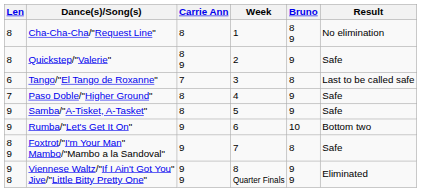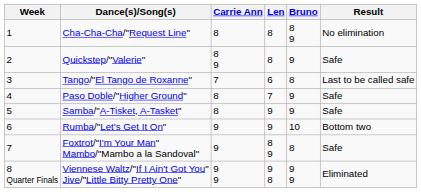 <table class="wikitable">
 <tr>
-<th><a href='#'>Len</a></th>
+<th>Week</th>
 <th>Dance(s)/Song(s)</th>
 <th><a href='#'>Carrie Ann</a></th>
-<th>Week</th>
+<th><a href='#'>Len</a></th>
 <th><a href='#'>Bruno</a></th>
 <th>Result</th>
 </tr>
 <tr>
-<td>8</td>
+<td>1</td>
 <td><a href='#'>Cha-Cha-Cha</a>/"<a href='#'>Request Line</a>"</td>
 <td>8</td>
-<td>1</td>
+<td>8</td>
 <td>8<br>9</td>
 <td>No elimination</td>
 </tr>
 <tr>
-<td>8</td>
+<td>2</td>
 <td><a href='#'>Quickstep</a>/"<a href='#'>Valerie</a>"</td>
 <td>8<br>9</td>
-<td>2</td>
+<td>8</td>
+<td>9</td>
+<td>Safe</td>
+</tr>
+<tr>
+<td>3</td>
+<td><a href='#'>Tango</a>/"<a href='#'>El Tango de Roxanne</a>"</td>
+<td>7</td>
+<td>6</td>
+<td>8</td>
+<td>Last to be called safe</td>
+</tr>
+<tr>
+<td>4</td>
+<td><a href='#'>Paso Doble</a>/"<a href='#'>Higher Ground</a>"</td>
+<td>8</td>
+<td>7</td>
+<td>9</td>
+<td>Safe</td>
+</tr>
+<tr>
+<td>5</td>
+<td><a href='#'>Samba</a>/"<a href='#'>A-Tisket, A-Tasket</a>"</td>
+<td>8</td>
+<td>9</td>
 <td>9</td>
 <td>Safe</td>
 </tr>
 <tr>
 <td>6</td>
-<td><a href='#'>Tango</a>/"<a href='#'>El Tango de Roxanne</a>"</td>
-<td>7</td>
-<td>3</td>
-<td>8</td>
-<td>Last to be called safe</td>
-</tr>
-<tr>
-<td>7</td>
-<td><a href='#'>Paso Doble</a>/"<a href='#'>Higher Ground</a>"</td>
-<td>8</td>
-<td>4</td>
-<td>9</td>
-<td>Safe</td>
-</tr>
-<tr>
-<td>9</td>
-<td><a href='#'>Samba</a>/"<a href='#'>A-Tisket, A-Tasket</a>"</td>
-<td>8</td>
-<td>5</td>
-<td>9</td>
-<td>Safe</td>
-</tr>
-<tr>
-<td>9</td>
 <td><a href='#'>Rumba</a>/"<a href='#'>Let's Get It On</a>"</td>
 <td>9</td>
-<td>6</td>
+<td>9</td>
 <td>10</td>
 <td>Bottom two</td>
 </tr>
 <tr>
-<td>8<br>9</td>
+<td>7</td>
 <td><a href='#'>Foxtrot</a>/"<a href='#'>I'm Your Man</a>"<br><a href='#'>Mambo</a>/"Mambo a la Sandoval"</td>
 <td>9</td>
-<td>7</td>
+<td>8<br>9</td>
 <td>8</td>
 <td>Safe</td>
 </tr>
 <tr>
-<td>9<br>8</td>
+<td>8<br><small>Quarter Finals</small></td>
 <td><a href='#'>Viennese Waltz</a>/"<a href='#'>If I Ain't Got You</a>"<br><a href='#'>Jive</a>/"<a href='#'>Little Bitty Pretty One</a>"</td>
 <td>9<br>9</td>
-<td>8<br><small>Quarter Finals</small></td>
+<td>9<br>8</td>
 <td>9<br>9</td>
 <td>Eliminated</td>
 </tr>
 </table>
